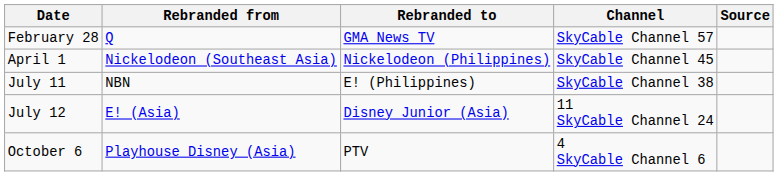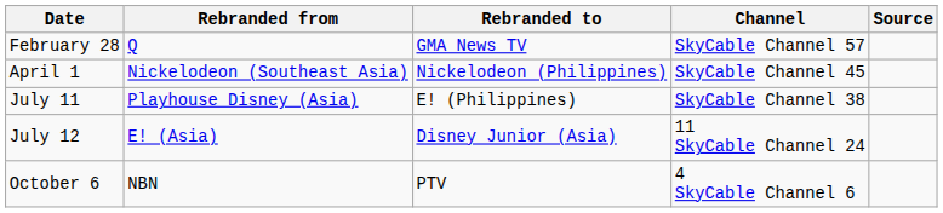 <table class="wikitable">
 <tr>
 <th>Date</th>
 <th>Rebranded from</th>
 <th>Rebranded to</th>
 <th>Channel</th>
 <th>Source</th>
 </tr>
 <tr>
 <td>February 28</td>
 <td><a href='#'>Q</a></td>
 <td><a href='#'>GMA News TV</a></td>
 <td><a href='#'>SkyCable</a> Channel 57</td>
 <td></td>
 </tr>
 <tr>
 <td>April 1</td>
 <td><a href='#'>Nickelodeon (Southeast Asia)</a></td>
 <td><a href='#'>Nickelodeon (Philippines)</a></td>
 <td><a href='#'>SkyCable</a> Channel 45</td>
 <td></td>
 </tr>
 <tr>
 <td>July 11</td>
-<td>NBN</td>
+<td><a href='#'>Playhouse Disney (Asia)</a></td>
 <td>E! (Philippines)</td>
 <td><a href='#'>SkyCable</a> Channel 38</td>
 <td></td>
 </tr>
 <tr>
 <td>July 12</td>
 <td><a href='#'>E! (Asia)</a></td>
 <td><a href='#'>Disney Junior (Asia)</a></td>
 <td>11<br><a href='#'>SkyCable</a> Channel 24</td>
 <td></td>
 </tr>
 <tr>
 <td>October 6</td>
-<td><a href='#'>Playhouse Disney (Asia)</a></td>
+<td>NBN</td>
 <td>PTV</td>
 <td>4<br><a href='#'>SkyCable</a> Channel 6</td>
 <td></td>
 </tr>
 </table>
